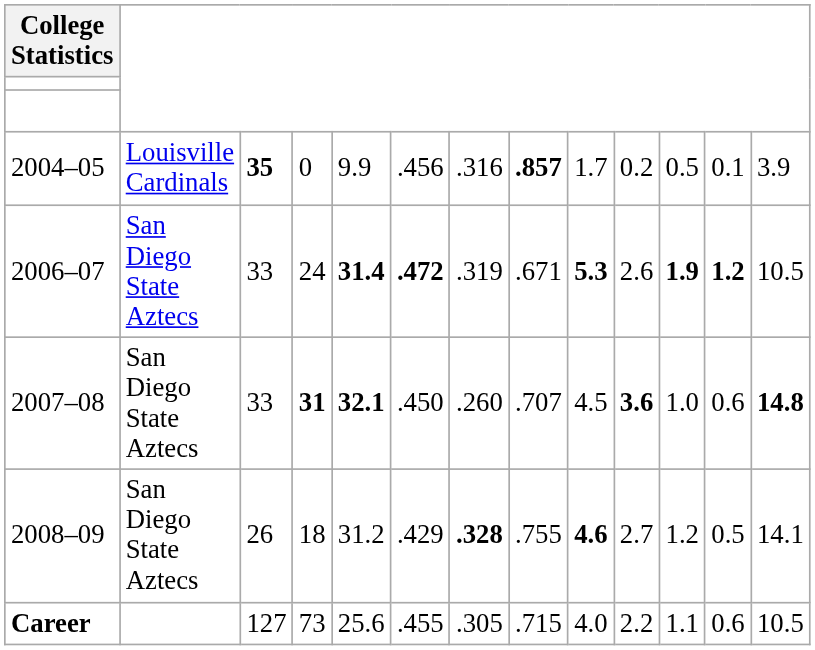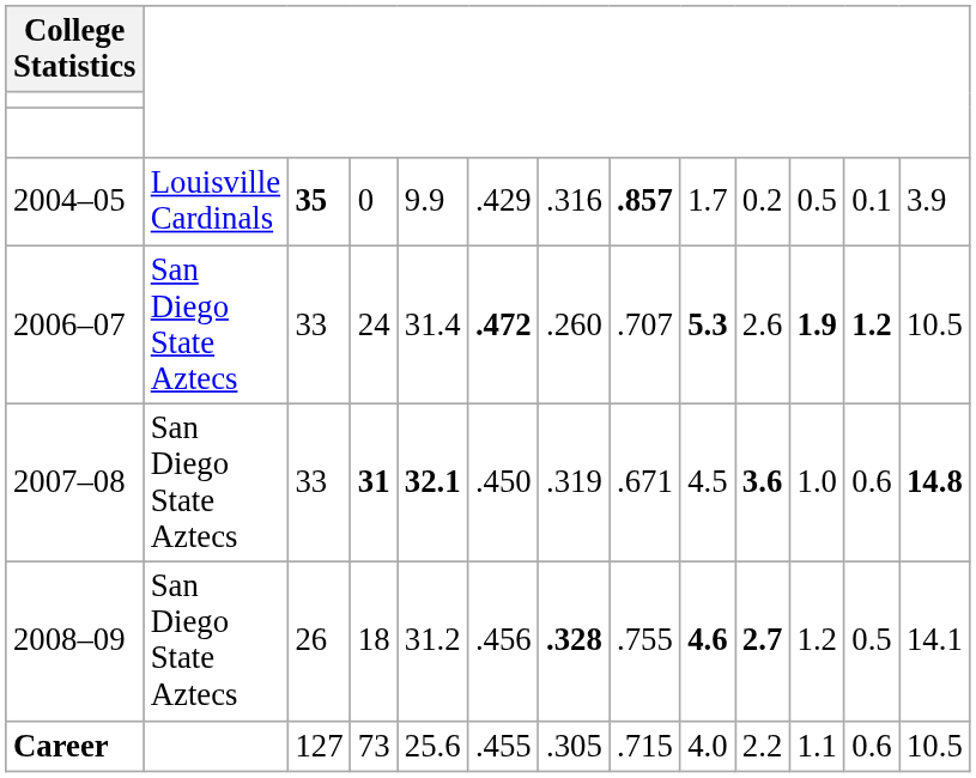 <table class="wikitable collapsible" width="65%" style="background:transparent;">
 <tr>
 <th>College Statistics</th>
 </tr>
 <tr>
 <td class="center"></td>
 </tr>
 <tr>
 <td><br></td>
 </tr>
 <tr>
 <td align="left">2004–05</td>
 <td align="left"><a href='#'>Louisville Cardinals</a></td>
 <td><strong>35</strong></td>
 <td>0</td>
 <td>9.9</td>
-<td>.456</td>
+<td>.429</td>
 <td>.316</td>
 <td><strong>.857</strong></td>
 <td>1.7</td>
 <td>0.2</td>
 <td>0.5</td>
 <td>0.1</td>
 <td>3.9</td>
 </tr>
 <tr>
 <td align="left">2006–07</td>
 <td align="left"><a href='#'>San Diego State Aztecs</a></td>
 <td>33</td>
 <td>24</td>
-<td><strong>31.4</strong></td>
+<td>31.4</td>
 <td><strong>.472</strong></td>
-<td>.319</td>
-<td>.671</td>
+<td>.260</td>
+<td>.707</td>
 <td><strong>5.3</strong></td>
 <td>2.6</td>
 <td><strong>1.9</strong></td>
 <td><strong>1.2</strong></td>
 <td>10.5</td>
 </tr>
 <tr>
 <td align="left">2007–08</td>
 <td align="left">San Diego State Aztecs</td>
 <td>33</td>
 <td><strong>31</strong></td>
 <td><strong>32.1</strong></td>
 <td>.450</td>
-<td>.260</td>
-<td>.707</td>
+<td>.319</td>
+<td>.671</td>
 <td>4.5</td>
 <td><strong>3.6</strong></td>
 <td>1.0</td>
 <td>0.6</td>
 <td><strong>14.8</strong></td>
 </tr>
 <tr>
 <td align="left">2008–09</td>
 <td align="left">San Diego State Aztecs</td>
 <td>26</td>
 <td>18</td>
 <td>31.2</td>
-<td>.429</td>
+<td>.456</td>
 <td><strong>.328</strong></td>
 <td>.755</td>
 <td><strong>4.6</strong></td>
-<td>2.7</td>
+<td><strong>2.7</strong></td>
 <td>1.2</td>
 <td>0.5</td>
 <td>14.1</td>
 </tr>
 <tr>
 <td align="left"><strong>Career</strong></td>
 <td align="left"></td>
 <td>127</td>
 <td>73</td>
 <td>25.6</td>
 <td>.455</td>
 <td>.305</td>
 <td>.715</td>
 <td>4.0</td>
 <td>2.2</td>
 <td>1.1</td>
 <td>0.6</td>
 <td>10.5<br></td>
 </tr>
 </table>
